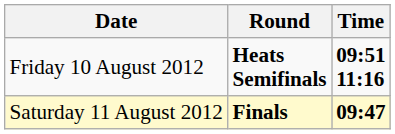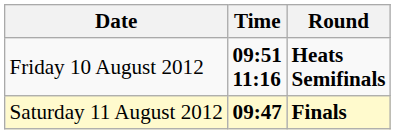 <table class="wikitable">
 <tr>
 <th>Date</th>
+<th>Time</th>
 <th>Round</th>
-<th>Time</th>
 </tr>
 <tr>
 <td>Friday 10 August 2012</td>
+<td><strong>09:51<br>11:16</strong></td>
 <td><strong>Heats<br>Semifinals</strong></td>
-<td><strong>09:51<br>11:16</strong></td>
 </tr>
 <tr>
 <td style=background:lemonchiffon>Saturday 11 August 2012</td>
+<td style=background:lemonchiffon><strong>09:47</strong></td>
 <td style=background:lemonchiffon><strong>Finals</strong></td>
-<td style=background:lemonchiffon><strong>09:47</strong></td>
 </tr>
 </table>
